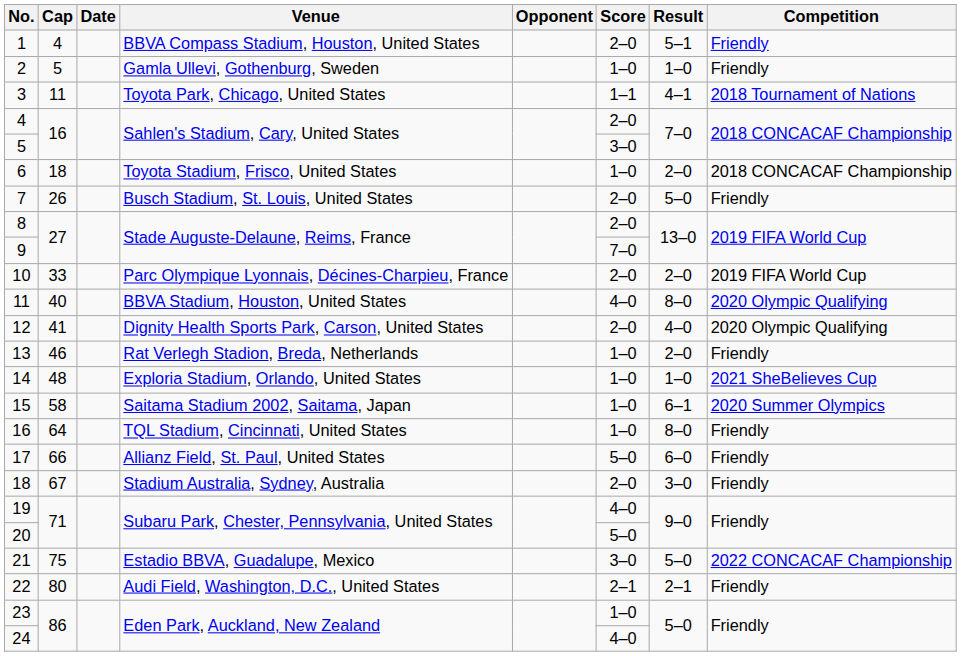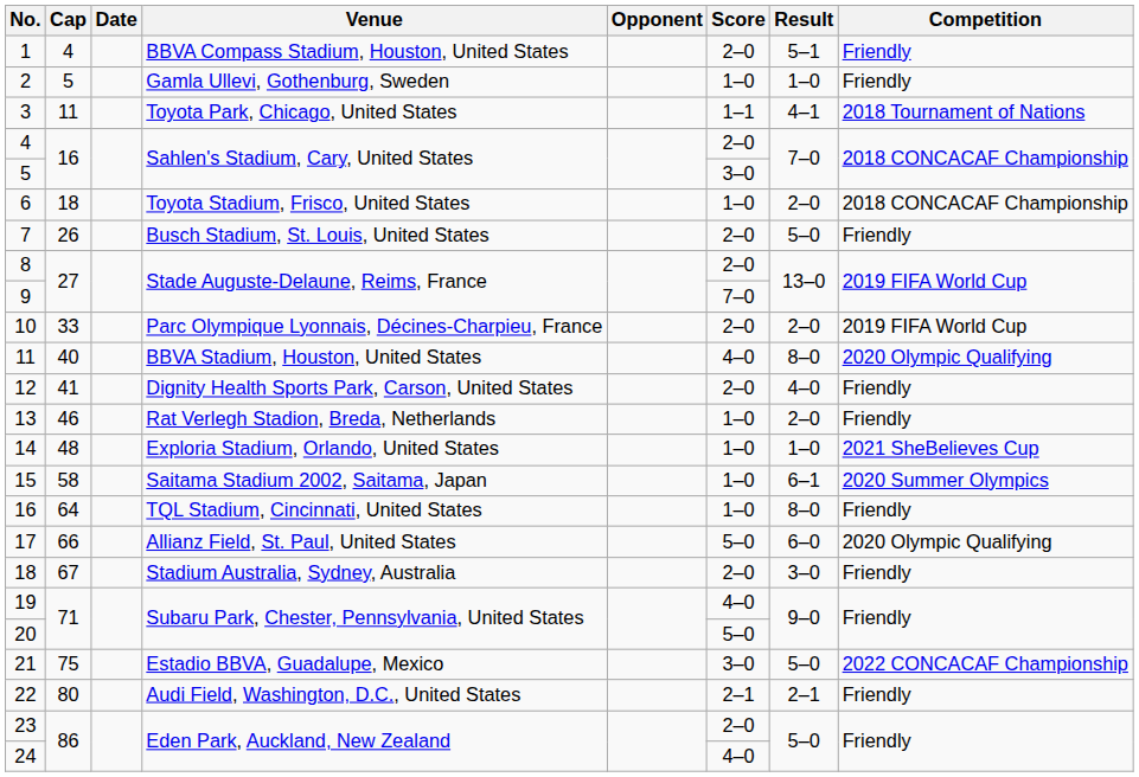 <table class="wikitable sortable">
 <tr>
 <th scope="col">No.</th>
 <th scope="col">Cap</th>
 <th scope="col" data-sort-type="date">Date</th>
 <th scope="col">Venue</th>
 <th scope="col">Opponent</th>
 <th scope="col" class="unsortable">Score</th>
 <th scope="col" class="unsortable">Result</th>
 <th scope="col">Competition</th>
 </tr>
 <tr>
 <td style="text-align:center">1</td>
 <td style="text-align:center">4</td>
 <td></td>
 <td><a href='#'>BBVA Compass Stadium</a>, <a href='#'>Houston</a>, United States</td>
 <td></td>
 <td style="text-align:center">2–0</td>
 <td style="text-align:center">5–1</td>
 <td><a href='#'>Friendly</a></td>
 </tr>
 <tr>
 <td style="text-align:center">2</td>
 <td style="text-align:center">5</td>
 <td></td>
 <td><a href='#'>Gamla Ullevi</a>, <a href='#'>Gothenburg</a>, Sweden</td>
 <td></td>
 <td style="text-align:center">1–0</td>
 <td style="text-align:center">1–0</td>
 <td>Friendly</td>
 </tr>
 <tr>
 <td style="text-align:center">3</td>
 <td style="text-align:center">11</td>
 <td></td>
 <td><a href='#'>Toyota Park</a>, <a href='#'>Chicago</a>, United States</td>
 <td></td>
 <td style="text-align:center">1–1</td>
 <td style="text-align:center">4–1</td>
 <td><a href='#'>2018 Tournament of Nations</a></td>
 </tr>
 <tr>
 <td style="text-align:center">4</td>
 <td rowspan="2" style="text-align:center">16</td>
 <td rowspan="2"></td>
 <td rowspan="2"><a href='#'>Sahlen's Stadium</a>, <a href='#'>Cary</a>, United States</td>
 <td rowspan="2"></td>
 <td style="text-align:center">2–0</td>
 <td rowspan="2" style="text-align:center">7–0</td>
 <td rowspan="2"><a href='#'>2018 CONCACAF Championship</a></td>
 </tr>
 <tr>
 <td style="text-align:center">5</td>
 <td style="text-align:center">3–0</td>
 </tr>
 <tr>
 <td style="text-align:center">6</td>
 <td style="text-align:center">18</td>
 <td></td>
 <td><a href='#'>Toyota Stadium</a>, <a href='#'>Frisco</a>, United States</td>
 <td></td>
 <td style="text-align:center">1–0</td>
 <td style="text-align:center">2–0</td>
 <td>2018 CONCACAF Championship</td>
 </tr>
 <tr>
 <td style="text-align:center">7</td>
 <td style="text-align:center">26</td>
 <td></td>
 <td><a href='#'>Busch Stadium</a>, <a href='#'>St. Louis</a>, United States</td>
 <td></td>
 <td style="text-align:center">2–0</td>
 <td style="text-align:center">5–0</td>
 <td>Friendly</td>
 </tr>
 <tr>
 <td style="text-align:center">8</td>
 <td rowspan="2" style="text-align:center">27</td>
 <td rowspan="2"></td>
 <td rowspan="2"><a href='#'>Stade Auguste-Delaune</a>, <a href='#'>Reims</a>, France</td>
 <td rowspan="2"></td>
 <td style="text-align:center">2–0</td>
 <td rowspan="2" style="text-align:center">13–0</td>
 <td rowspan="2"><a href='#'>2019 FIFA World Cup</a></td>
 </tr>
 <tr>
 <td style="text-align:center">9</td>
 <td style="text-align:center">7–0</td>
 </tr>
 <tr>
 <td style="text-align:center">10</td>
 <td style="text-align:center">33</td>
 <td></td>
 <td><a href='#'>Parc Olympique Lyonnais</a>, <a href='#'>Décines-Charpieu</a>, France</td>
 <td></td>
 <td style="text-align:center">2–0</td>
 <td style="text-align:center">2–0</td>
 <td>2019 FIFA World Cup</td>
 </tr>
 <tr>
 <td style="text-align:center">11</td>
 <td style="text-align:center">40</td>
 <td></td>
 <td><a href='#'>BBVA Stadium</a>, <a href='#'>Houston</a>, United States</td>
 <td></td>
 <td style="text-align:center">4–0</td>
 <td style="text-align:center">8–0</td>
 <td><a href='#'>2020 Olympic Qualifying</a></td>
 </tr>
 <tr>
 <td style="text-align:center">12</td>
 <td style="text-align:center">41</td>
 <td></td>
 <td><a href='#'>Dignity Health Sports Park</a>, <a href='#'>Carson</a>, United States</td>
 <td></td>
 <td style="text-align:center">2–0</td>
 <td style="text-align:center">4–0</td>
-<td>2020 Olympic Qualifying</td>
+<td>Friendly</td>
 </tr>
 <tr>
 <td style="text-align:center">13</td>
 <td style="text-align:center">46</td>
 <td></td>
 <td><a href='#'>Rat Verlegh Stadion</a>, <a href='#'>Breda</a>, Netherlands</td>
 <td></td>
 <td style="text-align:center">1–0</td>
 <td style="text-align:center">2–0</td>
 <td>Friendly</td>
 </tr>
 <tr>
 <td style="text-align:center">14</td>
 <td style="text-align:center">48</td>
 <td></td>
 <td><a href='#'>Exploria Stadium</a>, <a href='#'>Orlando</a>, United States</td>
 <td></td>
 <td style="text-align:center">1–0</td>
 <td style="text-align:center">1–0</td>
 <td><a href='#'>2021 SheBelieves Cup</a></td>
 </tr>
 <tr>
 <td style="text-align:center">15</td>
 <td style="text-align:center">58</td>
 <td></td>
 <td><a href='#'>Saitama Stadium 2002</a>, <a href='#'>Saitama</a>, Japan</td>
 <td></td>
 <td style="text-align:center">1–0</td>
 <td style="text-align:center">6–1</td>
 <td><a href='#'>2020 Summer Olympics</a></td>
 </tr>
 <tr>
 <td style="text-align:center">16</td>
 <td style="text-align:center">64</td>
 <td></td>
 <td><a href='#'>TQL Stadium</a>, <a href='#'>Cincinnati</a>, United States</td>
 <td></td>
 <td style="text-align:center">1–0</td>
 <td style="text-align:center">8–0</td>
 <td>Friendly</td>
 </tr>
 <tr>
 <td style="text-align:center">17</td>
 <td style="text-align:center">66</td>
 <td></td>
 <td><a href='#'>Allianz Field</a>, <a href='#'>St. Paul</a>, United States</td>
 <td></td>
 <td style="text-align:center">5–0</td>
 <td style="text-align:center">6–0</td>
-<td>Friendly</td>
+<td>2020 Olympic Qualifying</td>
 </tr>
 <tr>
 <td style="text-align:center">18</td>
 <td style="text-align:center">67</td>
 <td></td>
 <td><a href='#'>Stadium Australia</a>, <a href='#'>Sydney</a>, Australia</td>
 <td></td>
 <td style="text-align:center">2–0</td>
 <td style="text-align:center">3–0</td>
 <td>Friendly</td>
 </tr>
 <tr>
 <td style="text-align:center">19</td>
 <td rowspan="2" style="text-align:center">71</td>
 <td rowspan="2"></td>
 <td rowspan="2"><a href='#'>Subaru Park</a>, <a href='#'>Chester, Pennsylvania</a>, United States</td>
 <td rowspan="2"></td>
 <td style="text-align:center">4–0</td>
 <td rowspan="2" style="text-align:center">9–0</td>
 <td rowspan="2">Friendly</td>
 </tr>
 <tr>
 <td style="text-align:center">20</td>
 <td style="text-align:center">5–0</td>
 </tr>
 <tr>
 <td style="text-align:center">21</td>
 <td style="text-align:center">75</td>
 <td></td>
 <td><a href='#'>Estadio BBVA</a>, <a href='#'>Guadalupe</a>, Mexico</td>
 <td></td>
 <td style="text-align:center">3–0</td>
 <td style="text-align:center">5–0</td>
 <td><a href='#'>2022 CONCACAF Championship</a></td>
 </tr>
 <tr>
 <td style="text-align:center">22</td>
 <td style="text-align:center">80</td>
 <td></td>
 <td><a href='#'>Audi Field</a>, <a href='#'>Washington, D.C.</a>, United States</td>
 <td></td>
 <td style="text-align:center">2–1</td>
 <td style="text-align:center">2–1</td>
 <td>Friendly</td>
 </tr>
 <tr>
 <td style="text-align:center">23</td>
 <td rowspan="2" style="text-align:center">86</td>
 <td rowspan="2"></td>
 <td rowspan="2"><a href='#'>Eden Park</a>, <a href='#'>Auckland, New Zealand</a></td>
 <td rowspan="2"></td>
-<td style="text-align:center">1–0</td>
+<td style="text-align:center">2–0</td>
 <td rowspan="2" style="text-align:center">5–0</td>
 <td rowspan="2">Friendly</td>
 </tr>
 <tr>
 <td style="text-align:center">24</td>
 <td style="text-align:center">4–0</td>
 </tr>
 </table>
